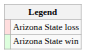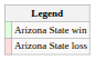 <table class="wikitable" style="font-size:90%">
 <tr>
 <th colspan="2">Legend</th>
 </tr>
 <tr>
+<td bgcolor=ddffdd> </td>
+<td>Arizona State win</td>
+</tr>
+<tr>
 <td bgcolor=ffdddd> </td>
 <td>Arizona State loss</td>
 </tr>
-<tr>
-<td bgcolor=ddffdd> </td>
-<td>Arizona State win</td>
-</tr>
 </table>
